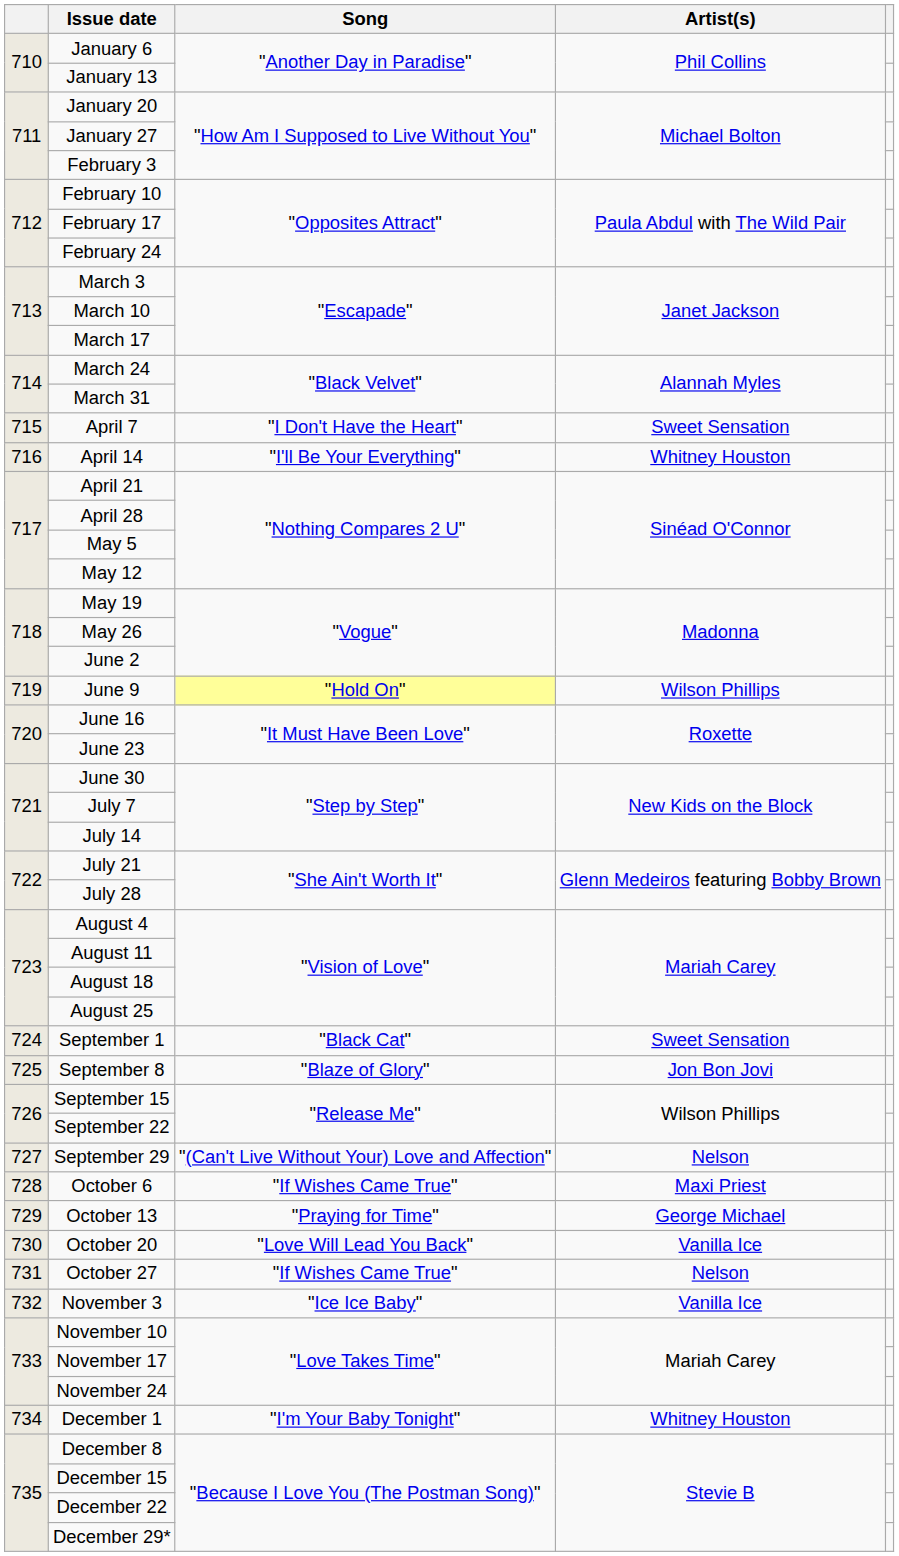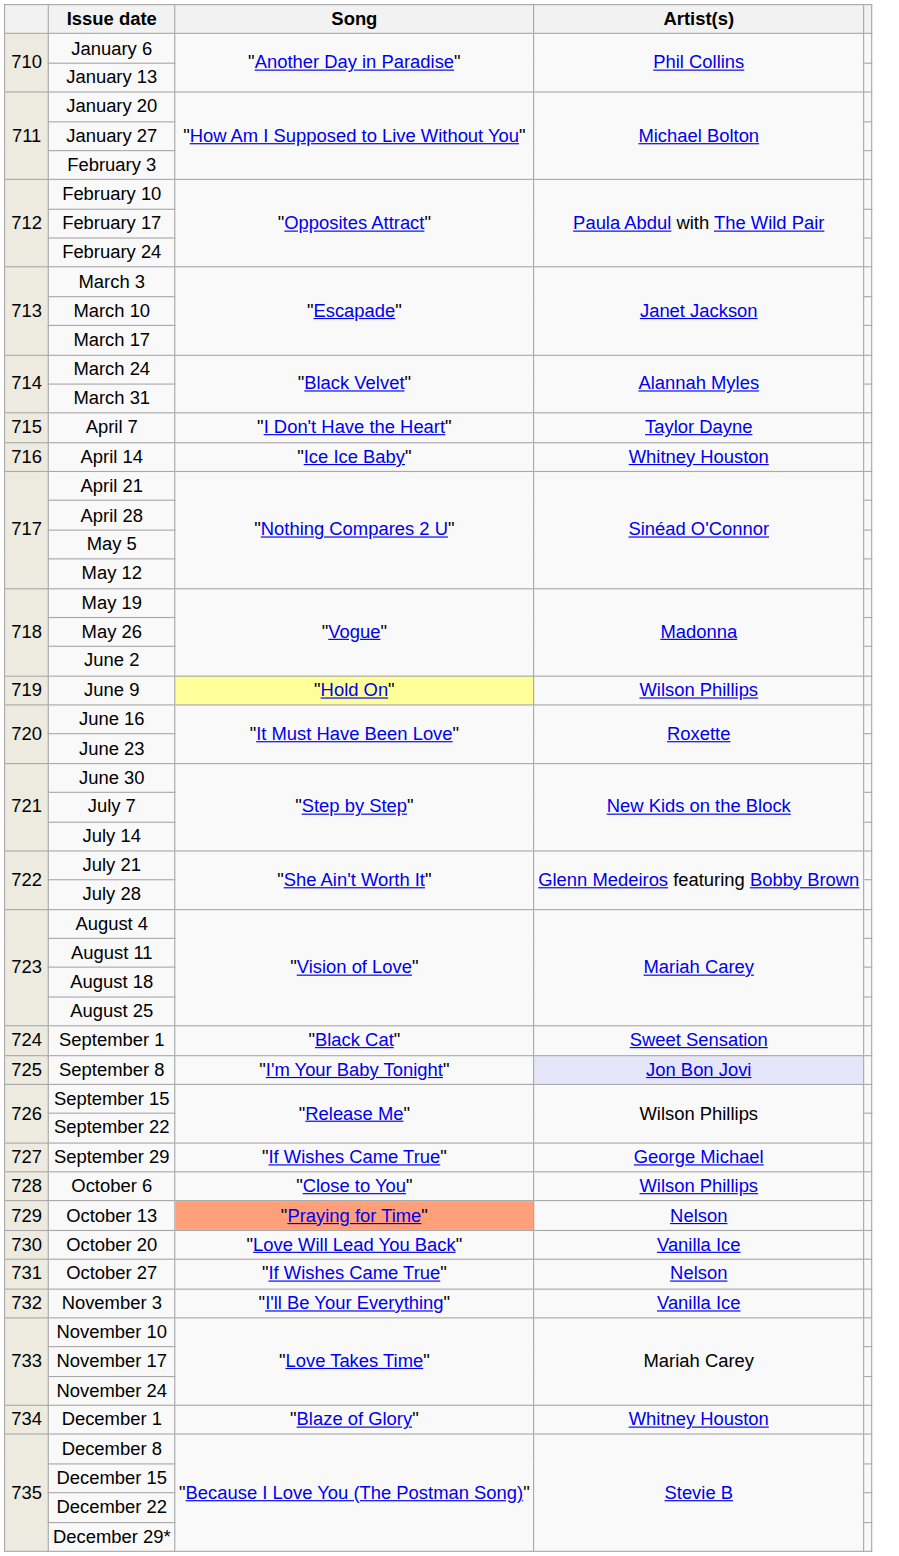 <table class="wikitable">
 <tr>
 <th width=31></th>
 <th align="center">Issue date</th>
 <th align="center">Song</th>
 <th align="center">Artist(s)</th>
 <th align="center"></th>
 </tr>
 <tr>
 <td bgcolor=#EDEAE0 align=center rowspan=2>710</td>
 <td align="center">January 6</td>
 <td align="center" rowspan="2">"<a href='#'>Another Day in Paradise</a>"</td>
 <td align="center" rowspan="2"><a href='#'>Phil Collins</a></td>
 <td align="center"></td>
 </tr>
 <tr>
 <td align="center">January 13</td>
 <td align="center"></td>
 </tr>
 <tr>
 <td bgcolor=#EDEAE0 align=center rowspan=3>711</td>
 <td align="center">January 20</td>
 <td align="center" rowspan="3">"<a href='#'>How Am I Supposed to Live Without You</a>"</td>
 <td align="center" rowspan="3"><a href='#'>Michael Bolton</a></td>
 <td align="center"></td>
 </tr>
 <tr>
 <td align="center">January 27</td>
 <td align="center"></td>
 </tr>
 <tr>
 <td align="center">February 3</td>
 <td align="center"></td>
 </tr>
 <tr>
 <td bgcolor=#EDEAE0 align=center rowspan=3>712</td>
 <td align="center">February 10</td>
 <td align="center" rowspan="3">"<a href='#'>Opposites Attract</a>"</td>
 <td align="center" rowspan="3"><a href='#'>Paula Abdul</a> with <a href='#'>The Wild Pair</a></td>
 <td align="center"></td>
 </tr>
 <tr>
 <td align="center">February 17</td>
 <td align="center"></td>
 </tr>
 <tr>
 <td align="center">February 24</td>
 <td align="center"></td>
 </tr>
 <tr>
 <td bgcolor=#EDEAE0 align=center rowspan=3>713</td>
 <td align="center">March 3</td>
 <td align="center" rowspan="3">"<a href='#'>Escapade</a>"</td>
 <td align="center" rowspan="3"><a href='#'>Janet Jackson</a></td>
 <td align="center"></td>
 </tr>
 <tr>
 <td align="center">March 10</td>
 <td align="center"></td>
 </tr>
 <tr>
 <td align="center">March 17</td>
 <td align="center"></td>
 </tr>
 <tr>
 <td bgcolor=#EDEAE0 align=center rowspan=2>714</td>
 <td align="center">March 24</td>
 <td align="center" rowspan="2">"<a href='#'>Black Velvet</a>"</td>
 <td align="center" rowspan="2"><a href='#'>Alannah Myles</a></td>
 <td align="center"></td>
 </tr>
 <tr>
 <td align="center">March 31</td>
 <td align="center"></td>
 </tr>
 <tr>
 <td bgcolor=#EDEAE0 align=center>715</td>
 <td align="center">April 7</td>
 <td align="center">"<a href='#'>I Don't Have the Heart</a>"</td>
-<td align="center"><a href='#'>Sweet Sensation</a></td>
+<td align="center"><a href='#'>Taylor Dayne</a></td>
 <td align="center"></td>
 </tr>
 <tr>
 <td bgcolor=#EDEAE0 align=center>716</td>
 <td align="center">April 14</td>
-<td align="center">"<a href='#'>I'll Be Your Everything</a>"</td>
+<td align="center">"<a href='#'>Ice Ice Baby</a>"</td>
 <td align="center"><a href='#'>Whitney Houston</a></td>
 <td align="center"></td>
 </tr>
 <tr>
 <td bgcolor=#EDEAE0 align=center rowspan=4>717</td>
 <td align="center">April 21</td>
 <td align="center" rowspan="4">"<a href='#'>Nothing Compares 2 U</a>"</td>
 <td align="center" rowspan="4"><a href='#'>Sinéad O'Connor</a></td>
 <td align="center"></td>
 </tr>
 <tr>
 <td align="center">April 28</td>
 <td align="center"></td>
 </tr>
 <tr>
 <td align="center">May 5</td>
 <td align="center"></td>
 </tr>
 <tr>
 <td align="center">May 12</td>
 <td align="center"></td>
 </tr>
 <tr>
 <td bgcolor=#EDEAE0 align=center rowspan=3>718</td>
 <td align="center">May 19</td>
 <td align="center" rowspan="3">"<a href='#'>Vogue</a>"</td>
 <td align="center" rowspan="3"><a href='#'>Madonna</a></td>
 <td align="center"></td>
 </tr>
 <tr>
 <td align="center">May 26</td>
 <td align="center"></td>
 </tr>
 <tr>
 <td align="center">June 2</td>
 <td align="center"></td>
 </tr>
 <tr>
 <td bgcolor=#EDEAE0 align=center>719</td>
 <td align="center">June 9</td>
 <td bgcolor=#FFFF99 align="center">"<a href='#'>Hold On</a>"</td>
 <td align="center"><a href='#'>Wilson Phillips</a></td>
 <td align="center"></td>
 </tr>
 <tr>
 <td bgcolor=#EDEAE0 align=center rowspan=2>720</td>
 <td align="center">June 16</td>
 <td align="center" rowspan="2">"<a href='#'>It Must Have Been Love</a>"</td>
 <td align="center" rowspan="2"><a href='#'>Roxette</a></td>
 <td align="center"></td>
 </tr>
 <tr>
 <td align="center">June 23</td>
 <td align="center"></td>
 </tr>
 <tr>
 <td bgcolor=#EDEAE0 align=center rowspan=3>721</td>
 <td align="center">June 30</td>
 <td align="center" rowspan="3">"<a href='#'>Step by Step</a>"</td>
 <td align="center" rowspan="3"><a href='#'>New Kids on the Block</a></td>
 <td align="center"></td>
 </tr>
 <tr>
 <td align="center">July 7</td>
 <td align="center"></td>
 </tr>
 <tr>
 <td align="center">July 14</td>
 <td align="center"></td>
 </tr>
 <tr>
 <td bgcolor=#EDEAE0 align=center rowspan=2>722</td>
 <td align="center">July 21</td>
 <td align="center" rowspan="2">"<a href='#'>She Ain't Worth It</a>"</td>
 <td align="center" rowspan="2"><a href='#'>Glenn Medeiros</a> featuring <a href='#'>Bobby Brown</a></td>
 <td align="center"></td>
 </tr>
 <tr>
 <td align="center">July 28</td>
 <td align="center"></td>
 </tr>
 <tr>
 <td bgcolor=#EDEAE0 align=center rowspan=4>723</td>
 <td align="center">August 4</td>
 <td align="center" rowspan="4">"<a href='#'>Vision of Love</a>"</td>
 <td align="center" rowspan="4"><a href='#'>Mariah Carey</a></td>
 <td align="center"></td>
 </tr>
 <tr>
 <td align="center">August 11</td>
 <td align="center"></td>
 </tr>
 <tr>
 <td align="center">August 18</td>
 <td align="center"></td>
 </tr>
 <tr>
 <td align="center">August 25</td>
 <td align="center"></td>
 </tr>
 <tr>
 <td bgcolor=#EDEAE0 align=center>724</td>
 <td align="center">September 1</td>
 <td align="center">"<a href='#'>Black Cat</a>"</td>
 <td align="center"><a href='#'>Sweet Sensation</a></td>
 <td align="center"></td>
 </tr>
 <tr>
 <td bgcolor=#EDEAE0 align=center>725</td>
 <td align="center">September 8</td>
-<td align="center">"<a href='#'>Blaze of Glory</a>"</td>
-<td align="center"><a href='#'>Jon Bon Jovi</a></td>
+<td align="center">"<a href='#'>I'm Your Baby Tonight</a>"</td>
+<td align="center" style="background: lavender;"><a href='#'>Jon Bon Jovi</a></td>
 <td align="center"></td>
 </tr>
 <tr>
 <td bgcolor=#EDEAE0 align=center rowspan=2>726</td>
 <td align="center">September 15</td>
 <td align="center" rowspan="2">"<a href='#'>Release Me</a>"</td>
 <td align="center" rowspan="2">Wilson Phillips</td>
 <td align="center"></td>
 </tr>
 <tr>
 <td align="center">September 22</td>
 <td align="center"></td>
 </tr>
 <tr>
 <td bgcolor=#EDEAE0 align=center>727</td>
 <td align="center">September 29</td>
-<td align="center">"<a href='#'>(Can't Live Without Your) Love and Affection</a>"</td>
-<td align="center"><a href='#'>Nelson</a></td>
+<td align="center">"<a href='#'>If Wishes Came True</a>"</td>
+<td align="center"><a href='#'>George Michael</a></td>
 <td align="center"></td>
 </tr>
 <tr>
 <td bgcolor=#EDEAE0 align=center>728</td>
 <td align="center">October 6</td>
-<td align="center">"<a href='#'>If Wishes Came True</a>"</td>
-<td align="center"><a href='#'>Maxi Priest</a></td>
+<td align="center">"<a href='#'>Close to You</a>"</td>
+<td align="center"><a href='#'>Wilson Phillips</a></td>
 <td align="center"></td>
 </tr>
 <tr>
 <td bgcolor=#EDEAE0 align=center>729</td>
 <td align="center">October 13</td>
-<td align="center">"<a href='#'>Praying for Time</a>"</td>
-<td align="center"><a href='#'>George Michael</a></td>
+<td align="center" style="background: lightsalmon;">"<a href='#'>Praying for Time</a>"</td>
+<td align="center"><a href='#'>Nelson</a></td>
 <td align="center"></td>
 </tr>
 <tr>
 <td bgcolor=#EDEAE0 align=center>730</td>
 <td align="center">October 20</td>
 <td align="center">"<a href='#'>Love Will Lead You Back</a>"</td>
 <td align="center"><a href='#'>Vanilla Ice</a></td>
 <td align="center"></td>
 </tr>
 <tr>
 <td bgcolor=#EDEAE0 align=center>731</td>
 <td align="center">October 27</td>
 <td align="center">"<a href='#'>If Wishes Came True</a>"</td>
 <td align="center"><a href='#'>Nelson</a></td>
 <td align="center"></td>
 </tr>
 <tr>
 <td bgcolor=#EDEAE0 align=center>732</td>
 <td align="center">November 3</td>
-<td align="center">"<a href='#'>Ice Ice Baby</a>"</td>
+<td align="center">"<a href='#'>I'll Be Your Everything</a>"</td>
 <td align="center"><a href='#'>Vanilla Ice</a></td>
 <td align="center"></td>
 </tr>
 <tr>
 <td bgcolor=#EDEAE0 align=center rowspan=3>733</td>
 <td align="center">November 10</td>
 <td align="center" rowspan="3">"<a href='#'>Love Takes Time</a>"</td>
 <td align="center" rowspan="3">Mariah Carey</td>
 <td align="center"></td>
 </tr>
 <tr>
 <td align="center">November 17</td>
 <td align="center"></td>
 </tr>
 <tr>
 <td align="center">November 24</td>
 <td align="center"></td>
 </tr>
 <tr>
 <td bgcolor=#EDEAE0 align=center>734</td>
 <td align="center">December 1</td>
-<td align="center">"<a href='#'>I'm Your Baby Tonight</a>"</td>
+<td align="center">"<a href='#'>Blaze of Glory</a>"</td>
 <td align="center"><a href='#'>Whitney Houston</a></td>
 <td align="center"></td>
 </tr>
 <tr>
 <td bgcolor=#EDEAE0 align=center rowspan=4>735</td>
 <td align="center">December 8</td>
 <td align="center" rowspan="4">"<a href='#'>Because I Love You (The Postman Song)</a>"</td>
 <td align="center" rowspan="4"><a href='#'>Stevie B</a></td>
 <td align="center"></td>
 </tr>
 <tr>
 <td align="center">December 15</td>
 <td align="center"></td>
 </tr>
 <tr>
 <td align="center">December 22</td>
 <td align="center"></td>
 </tr>
 <tr>
 <td align="center">December 29*</td>
 <td align="center"></td>
 </tr>
 </table>
